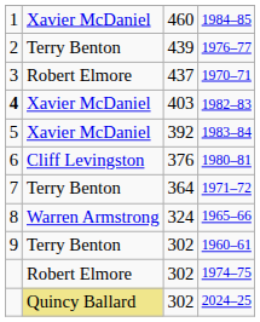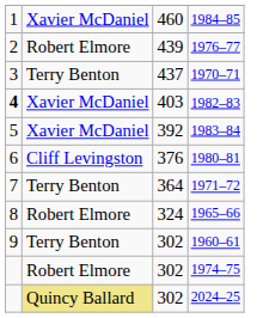 <table class="wikitable">
 <tr>
 </tr>
 <tr>
 <td>1</td>
 <td><a href='#'>Xavier McDaniel</a></td>
 <td>460</td>
 <td style="font-size:80%;"><a href='#'>1984–85</a></td>
 </tr>
 <tr>
 <td>2</td>
-<td>Terry Benton</td>
+<td>Robert Elmore</td>
 <td>439</td>
 <td style="font-size:80%;"><a href='#'>1976–77</a></td>
 </tr>
 <tr>
 <td>3</td>
-<td>Robert Elmore</td>
+<td>Terry Benton</td>
 <td>437</td>
 <td style="font-size:80%;"><a href='#'>1970–71</a></td>
 </tr>
 <tr>
 <td><strong>4</strong></td>
 <td><a href='#'>Xavier McDaniel</a></td>
 <td>403</td>
 <td style="font-size:80%;"><a href='#'>1982–83</a></td>
 </tr>
 <tr>
 <td>5</td>
 <td><a href='#'>Xavier McDaniel</a></td>
 <td>392</td>
 <td style="font-size:80%;"><a href='#'>1983–84</a></td>
 </tr>
 <tr>
 <td>6</td>
 <td><a href='#'>Cliff Levingston</a></td>
 <td>376</td>
 <td style="font-size:80%;"><a href='#'>1980–81</a></td>
 </tr>
 <tr>
 <td>7</td>
 <td>Terry Benton</td>
 <td>364</td>
 <td style="font-size:80%;"><a href='#'>1971–72</a></td>
 </tr>
 <tr>
 <td>8</td>
-<td><a href='#'>Warren Armstrong</a></td>
+<td>Robert Elmore</td>
 <td>324</td>
 <td style="font-size:80%;"><a href='#'>1965–66</a></td>
 </tr>
 <tr>
 <td>9</td>
 <td>Terry Benton</td>
 <td>302</td>
 <td style="font-size:80%;"><a href='#'>1960–61</a></td>
 </tr>
 <tr>
 <td></td>
 <td>Robert Elmore</td>
 <td>302</td>
 <td style="font-size:80%;"><a href='#'>1974–75</a></td>
 </tr>
 <tr>
 <td></td>
 <td style="background: khaki;">Quincy Ballard</td>
 <td>302</td>
 <td style="font-size:80%;"><a href='#'>2024–25</a></td>
 </tr>
 </table>
